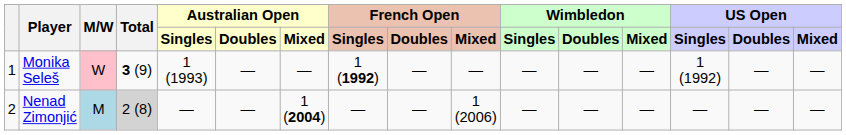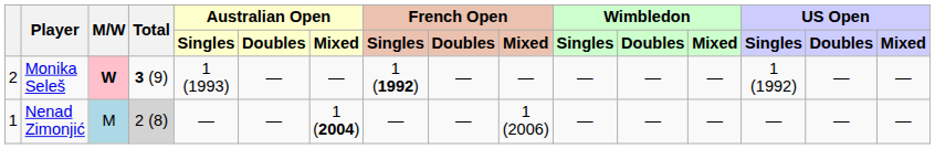 <table class="wikitable mw-datatable sortable" style="text-align:center;">
 <tr>
 <th data-sort-type="number" width="5%" rowspan="2"></th>
 <th width="15%" rowspan="2">Player</th>
 <th width="5%"  rowspan="2">M/W</th>
 <th rowspan="2">Total</th>
 <th colspan="3" style="background:#ffc;">Australian Open</th>
 <th colspan="3" style="background:#ebc2af;">French Open</th>
 <th colspan="3" style="background:#cfc;">Wimbledon</th>
 <th colspan="3" style="background:#ccf;">US Open</th>
 </tr>
 <tr>
 <th style="background:#ffc; width:60px;">Singles</th>
 <th style="background:#ffc; width:60px;">Doubles</th>
 <th style="background:#ffc; width:60px;">Mixed</th>
 <th style="background:#ebc2af; width:60px;">Singles</th>
 <th style="background:#ebc2af; width:60px;">Doubles</th>
 <th style="background:#ebc2af; width:60px;">Mixed</th>
 <th style="background:#cfc; width:60px;">Singles</th>
 <th style="background:#cfc; width:60px;">Doubles</th>
 <th style="background:#cfc; width:60px;">Mixed</th>
 <th style="background:#ccf; width:60px;">Singles</th>
 <th style="background:#ccf; width:60px;">Doubles</th>
 <th style="background:#ccf; width:60px;">Mixed</th>
 </tr>
 <tr>
-<td>1</td>
+<td>2</td>
 <td style="text-align:left"><a href='#'>Monika Seleš</a></td>
-<td style="background:pink;">W</td>
+<td style="background:pink;"><strong>W</strong></td>
 <td><strong>3</strong> (9)</td>
 <td>1 (1993)</td>
 <td>—</td>
 <td>—</td>
 <td>1 (<strong>1992</strong>)</td>
 <td>—</td>
 <td>—</td>
 <td>—</td>
 <td>—</td>
 <td>—</td>
 <td>1 (1992)</td>
 <td>—</td>
 <td>—</td>
 </tr>
 <tr>
-<td>2</td>
+<td>1</td>
 <td style="text-align:left"><a href='#'>Nenad Zimonjić</a></td>
 <td style="background:lightblue;">M</td>
 <td style="background: lightgrey;">2 (8)</td>
 <td>—</td>
 <td>—</td>
 <td>1 (<strong>2004</strong>)</td>
 <td>—</td>
 <td>—</td>
 <td>1 (2006)</td>
 <td>—</td>
 <td>—</td>
 <td>—</td>
 <td>—</td>
 <td>—</td>
 <td>—</td>
 </tr>
 </table>
